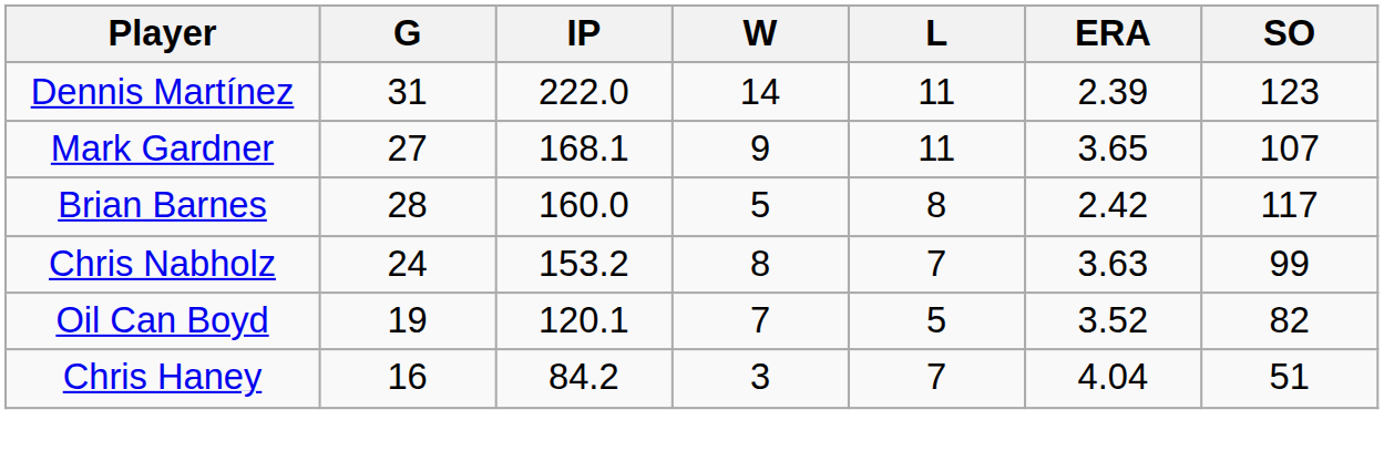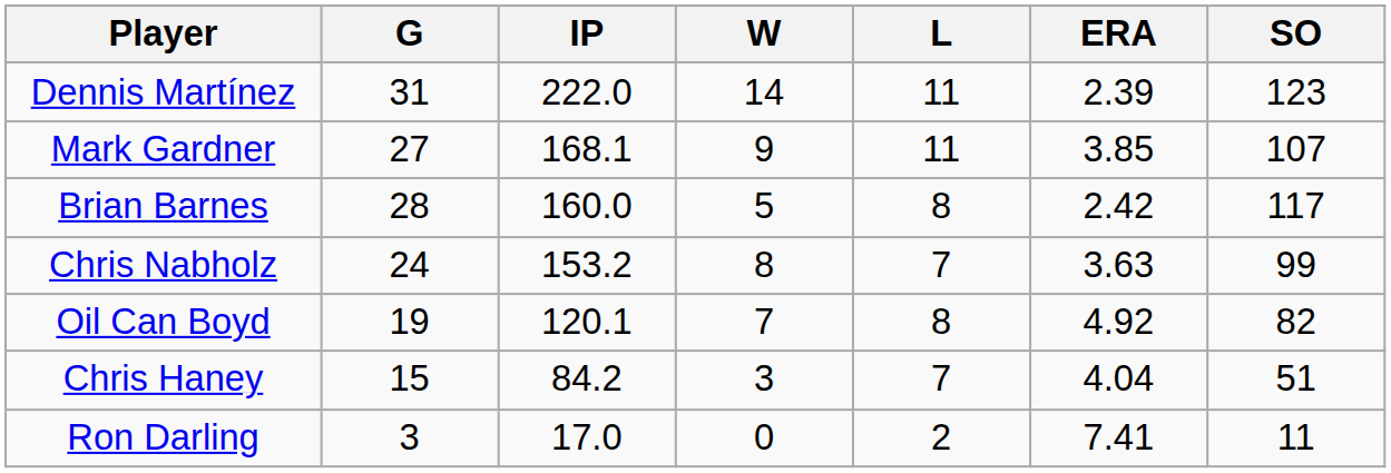 <table class="wikitable sortable">
 <tr>
 <th bgcolor="#DDDDFF" width="16%">Player</th>
 <th bgcolor="#DDDDFF" width="9%">G</th>
 <th bgcolor="#DDDDFF" width="9%">IP</th>
 <th bgcolor="#DDDDFF" width="9%">W</th>
 <th bgcolor="#DDDDFF" width="9%">L</th>
 <th bgcolor="#DDDDFF" width="9%">ERA</th>
 <th bgcolor="#DDDDFF" width="9%">SO</th>
 </tr>
 <tr align="center">
 <td><a href='#'>Dennis Martínez</a></td>
 <td>31</td>
 <td>222.0</td>
 <td>14</td>
 <td>11</td>
 <td>2.39</td>
 <td>123</td>
 </tr>
 <tr align=center>
 <td><a href='#'>Mark Gardner</a></td>
 <td>27</td>
 <td>168.1</td>
 <td>9</td>
 <td>11</td>
-<td>3.65</td>
+<td>3.85</td>
 <td>107</td>
 </tr>
 <tr align=center>
 <td><a href='#'>Brian Barnes</a></td>
 <td>28</td>
 <td>160.0</td>
 <td>5</td>
 <td>8</td>
 <td>2.42</td>
 <td>117</td>
 </tr>
 <tr align=center>
 <td><a href='#'>Chris Nabholz</a></td>
 <td>24</td>
 <td>153.2</td>
 <td>8</td>
 <td>7</td>
 <td>3.63</td>
 <td>99</td>
 </tr>
 <tr align=center>
 <td><a href='#'>Oil Can Boyd</a></td>
 <td>19</td>
 <td>120.1</td>
 <td>7</td>
-<td>5</td>
-<td>3.52</td>
+<td>8</td>
+<td>4.92</td>
 <td>82</td>
 </tr>
 <tr align=center>
 <td><a href='#'>Chris Haney</a></td>
-<td>16</td>
+<td>15</td>
 <td>84.2</td>
 <td>3</td>
 <td>7</td>
 <td>4.04</td>
 <td>51</td>
 </tr>
+<tr align=center>
+<td><a href='#'>Ron Darling</a></td>
+<td>3</td>
+<td>17.0</td>
+<td>0</td>
+<td>2</td>
+<td>7.41</td>
+<td>11</td>
+</tr>
 </table>
